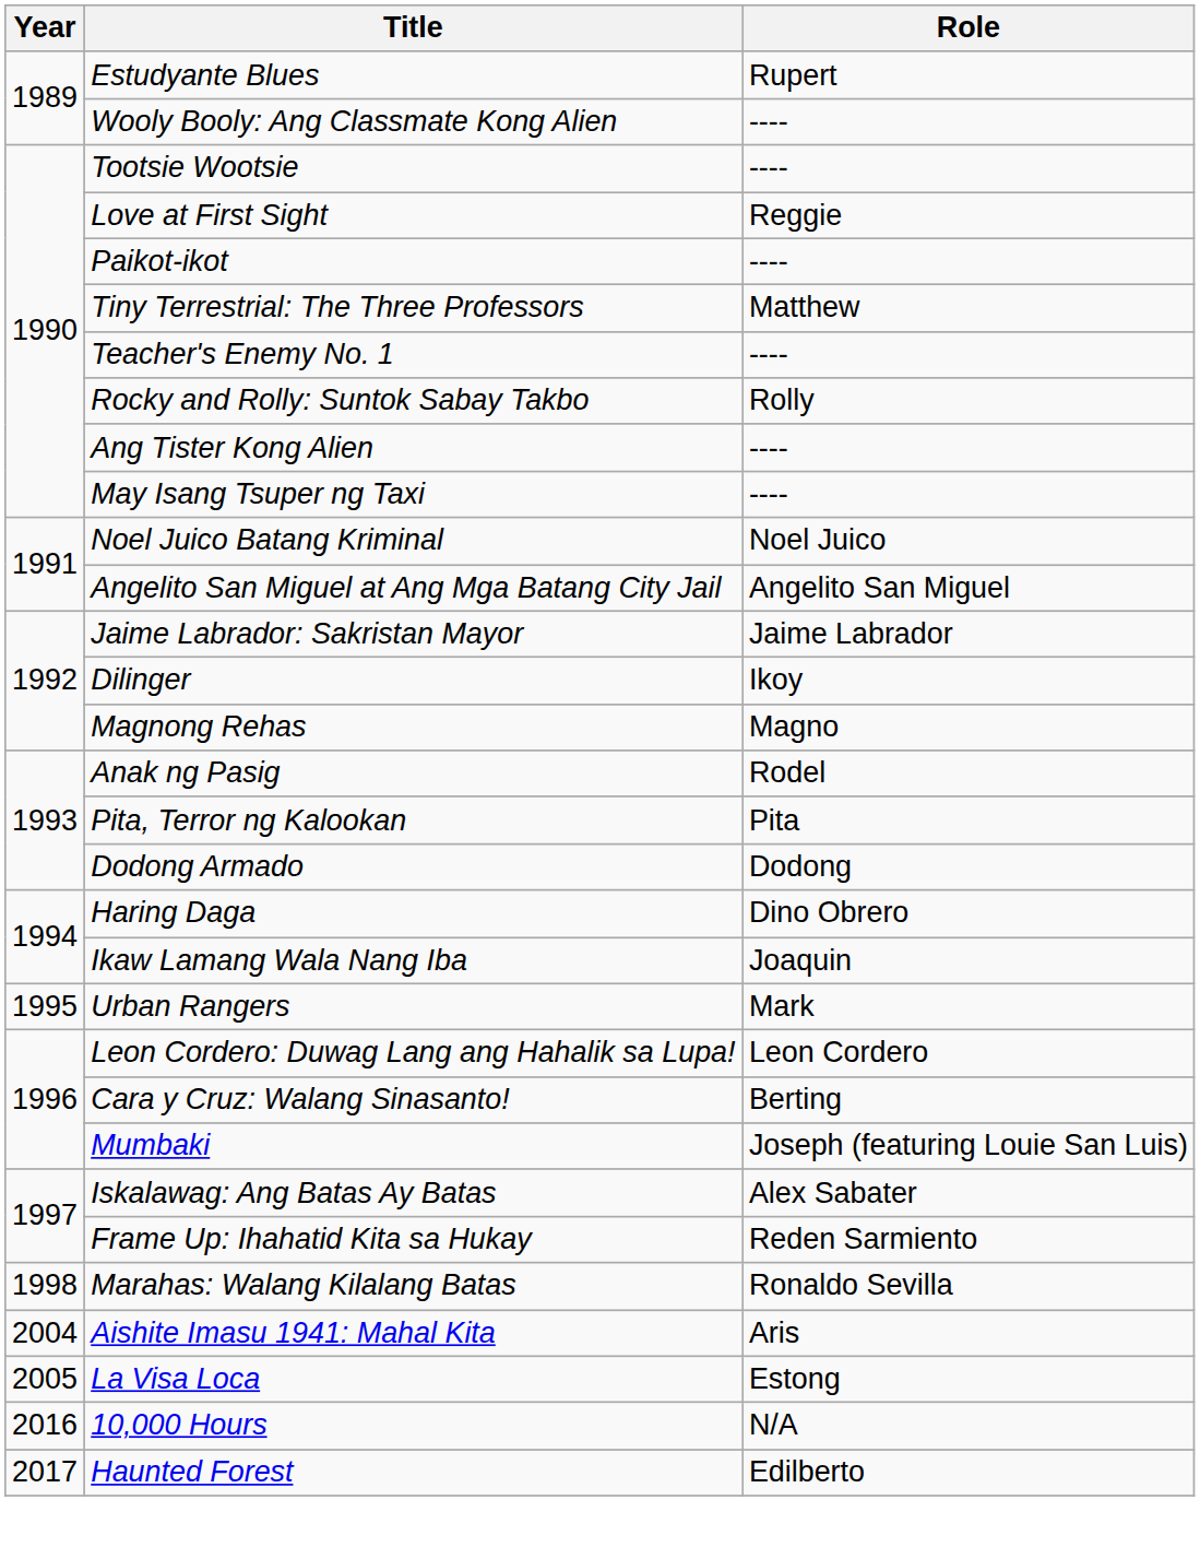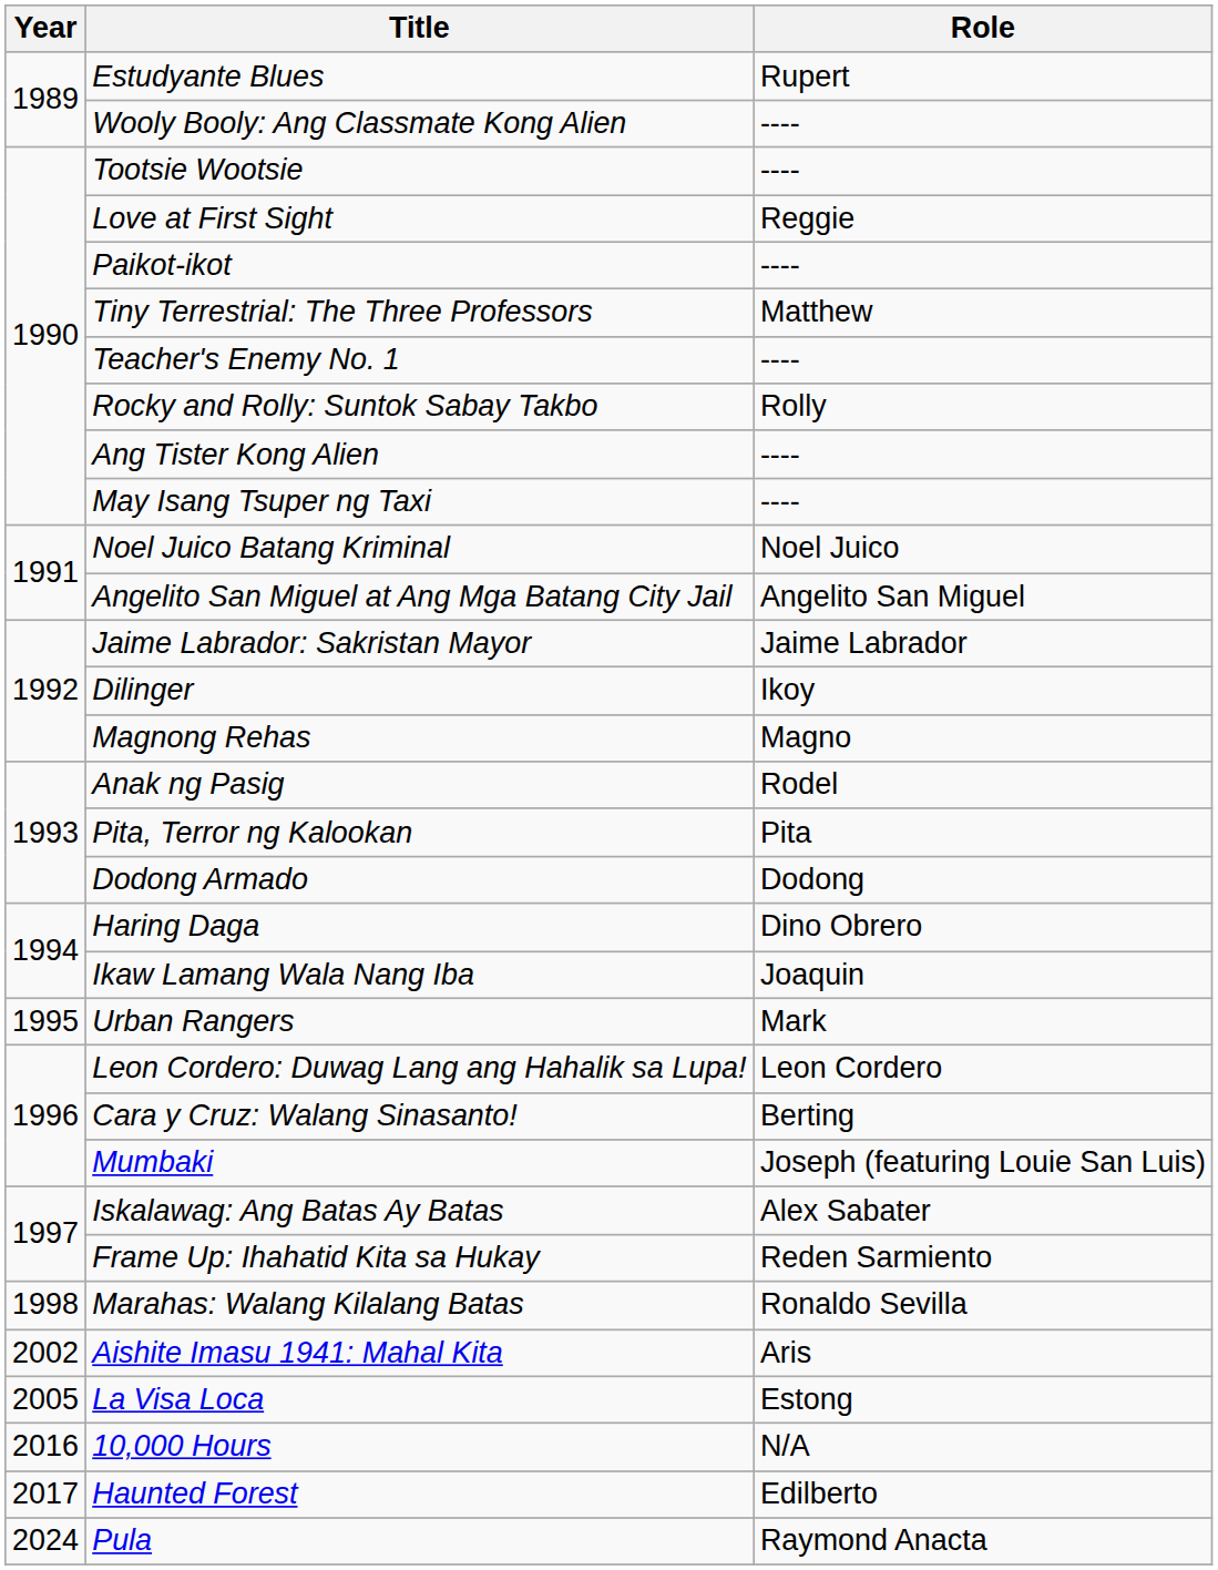 <table class="wikitable sortable">
 <tr>
 <th>Year</th>
 <th>Title</th>
 <th>Role</th>
 </tr>
 <tr>
 <td rowspan="2">1989</td>
 <td><em>Estudyante Blues</em></td>
 <td>Rupert</td>
 </tr>
 <tr>
 <td><em>Wooly Booly: Ang Classmate Kong Alien</em></td>
 <td>----</td>
 </tr>
 <tr>
 <td rowspan="8">1990</td>
 <td><em>Tootsie Wootsie</em></td>
 <td>----</td>
 </tr>
 <tr>
 <td><em>Love at First Sight</em></td>
 <td>Reggie</td>
 </tr>
 <tr>
 <td><em>Paikot-ikot</em></td>
 <td>----</td>
 </tr>
 <tr>
 <td><em>Tiny Terrestrial: The Three Professors</em></td>
 <td>Matthew</td>
 </tr>
 <tr>
 <td><em>Teacher's Enemy No. 1</em></td>
 <td>----</td>
 </tr>
 <tr>
 <td><em>Rocky and Rolly: Suntok Sabay Takbo</em></td>
 <td>Rolly</td>
 </tr>
 <tr>
 <td><em>Ang Tister Kong Alien</em></td>
 <td>----</td>
 </tr>
 <tr>
 <td><em>May Isang Tsuper ng Taxi</em></td>
 <td>----</td>
 </tr>
 <tr>
 <td rowspan="2">1991</td>
 <td><em>Noel Juico Batang Kriminal</em></td>
 <td>Noel Juico</td>
 </tr>
 <tr>
 <td><em>Angelito San Miguel at Ang Mga Batang City Jail</em></td>
 <td>Angelito San Miguel</td>
 </tr>
 <tr>
 <td rowspan="3">1992</td>
 <td><em>Jaime Labrador: Sakristan Mayor</em></td>
 <td>Jaime Labrador</td>
 </tr>
 <tr>
 <td><em>Dilinger</em></td>
 <td>Ikoy</td>
 </tr>
 <tr>
 <td><em>Magnong Rehas</em></td>
 <td>Magno</td>
 </tr>
 <tr>
 <td rowspan="3">1993</td>
 <td><em>Anak ng Pasig</em></td>
 <td>Rodel</td>
 </tr>
 <tr>
 <td><em>Pita, Terror ng Kalookan</em></td>
 <td>Pita</td>
 </tr>
 <tr>
 <td><em>Dodong Armado</em></td>
 <td>Dodong</td>
 </tr>
 <tr>
 <td rowspan="2">1994</td>
 <td><em>Haring Daga</em></td>
 <td>Dino Obrero</td>
 </tr>
 <tr>
 <td><em>Ikaw Lamang Wala Nang Iba</em></td>
 <td>Joaquin</td>
 </tr>
 <tr>
 <td>1995</td>
 <td><em>Urban Rangers</em></td>
 <td>Mark</td>
 </tr>
 <tr>
 <td rowspan="3">1996</td>
 <td><em>Leon Cordero: Duwag Lang ang Hahalik sa Lupa!</em></td>
 <td>Leon Cordero</td>
 </tr>
 <tr>
 <td><em>Cara y Cruz: Walang Sinasanto!</em></td>
 <td>Berting</td>
 </tr>
 <tr>
 <td><em><a href='#'>Mumbaki</a></em></td>
 <td>Joseph (featuring Louie San Luis)</td>
 </tr>
 <tr>
 <td rowspan="2">1997</td>
 <td><em>Iskalawag: Ang Batas Ay Batas</em></td>
 <td>Alex Sabater</td>
 </tr>
 <tr>
 <td><em>Frame Up: Ihahatid Kita sa Hukay</em></td>
 <td>Reden Sarmiento</td>
 </tr>
 <tr>
 <td>1998</td>
 <td><em>Marahas: Walang Kilalang Batas</em></td>
 <td>Ronaldo Sevilla</td>
 </tr>
 <tr>
-<td>2004</td>
+<td>2002</td>
 <td><em><a href='#'>Aishite Imasu 1941: Mahal Kita</a></em></td>
 <td>Aris</td>
 </tr>
 <tr>
 <td>2005</td>
 <td><em><a href='#'>La Visa Loca</a></em></td>
 <td>Estong</td>
 </tr>
 <tr>
 <td>2016</td>
 <td><em><a href='#'>10,000 Hours</a></em></td>
 <td>N/A</td>
 </tr>
 <tr>
 <td>2017</td>
 <td><em><a href='#'>Haunted Forest</a></em></td>
 <td>Edilberto</td>
 </tr>
+<tr>
+<td>2024</td>
+<td><em><a href='#'>Pula</a></em></td>
+<td>Raymond Anacta</td>
+</tr>
 </table>
